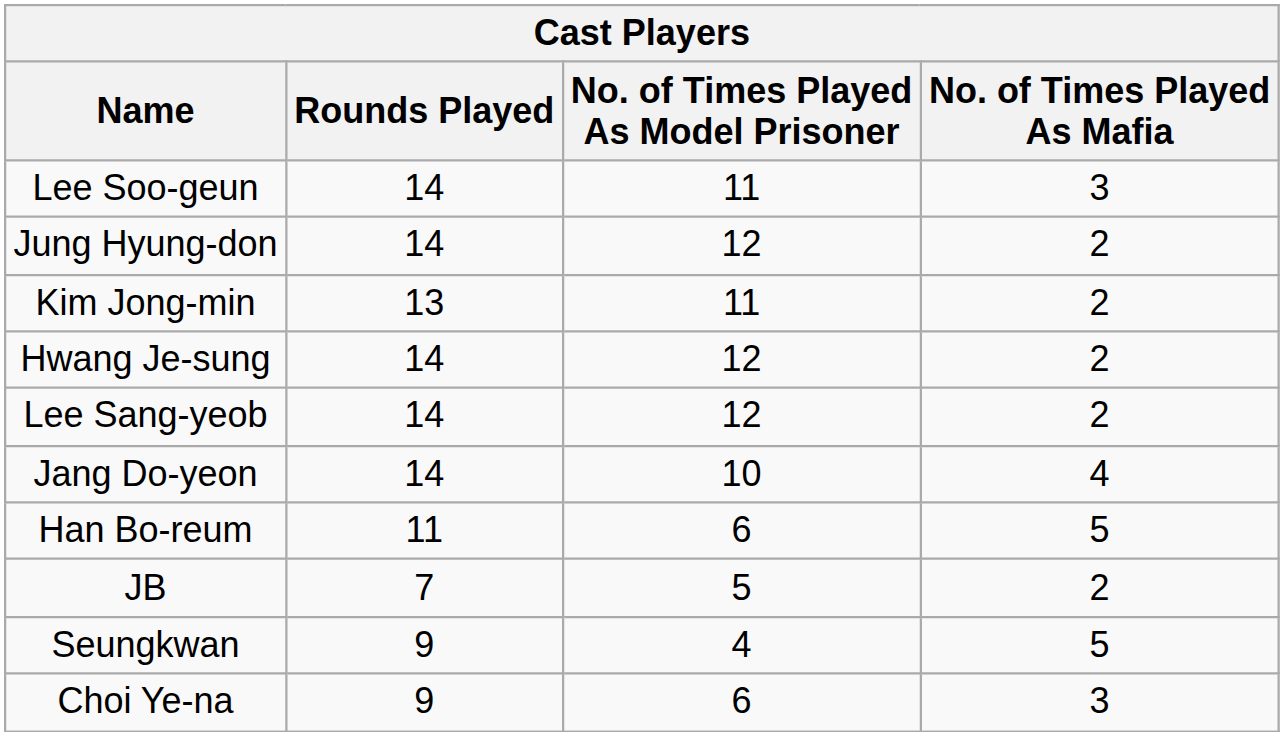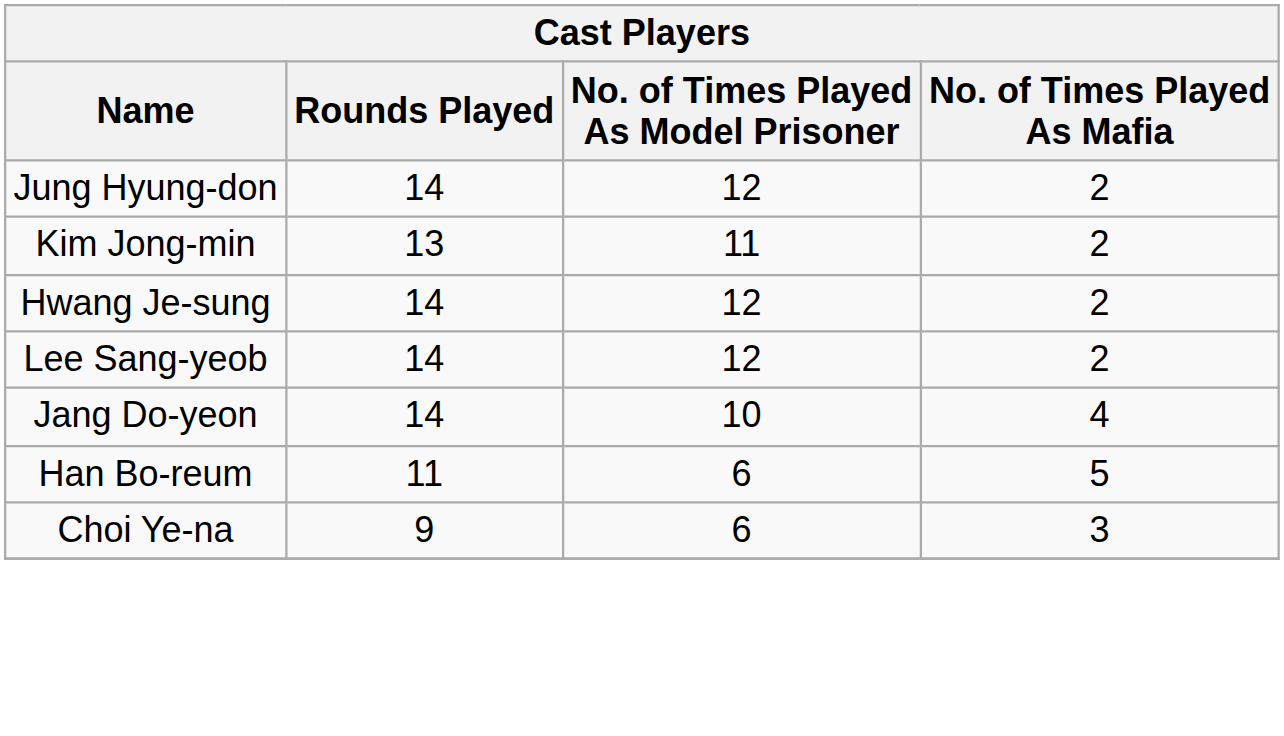 <table class="wikitable sortable" style="text-align:center">
 <tr>
 <th colspan="4">Cast Players</th>
 </tr>
 <tr>
 <th>Name</th>
 <th>Rounds Played</th>
 <th>No. of Times Played <br>As Model Prisoner</th>
 <th>No. of Times Played <br>As Mafia</th>
-</tr>
-<tr>
-<td>Lee Soo-geun</td>
-<td>14</td>
-<td>11</td>
-<td>3</td>
 </tr>
 <tr>
 <td>Jung Hyung-don</td>
 <td>14</td>
 <td>12</td>
 <td>2</td>
 </tr>
 <tr>
 <td>Kim Jong-min</td>
 <td>13</td>
 <td>11</td>
 <td>2</td>
 </tr>
 <tr>
 <td>Hwang Je-sung</td>
 <td>14</td>
 <td>12</td>
 <td>2</td>
 </tr>
 <tr>
 <td>Lee Sang-yeob</td>
 <td>14</td>
 <td>12</td>
 <td>2</td>
 </tr>
 <tr>
 <td>Jang Do-yeon</td>
 <td>14</td>
 <td>10</td>
 <td>4</td>
 </tr>
 <tr>
 <td>Han Bo-reum</td>
 <td>11</td>
 <td>6</td>
 <td>5</td>
 </tr>
 <tr>
-<td>JB</td>
-<td>7</td>
-<td>5</td>
-<td>2</td>
-</tr>
-<tr>
-<td>Seungkwan</td>
-<td>9</td>
-<td>4</td>
-<td>5</td>
-</tr>
-<tr>
 <td>Choi Ye-na</td>
 <td>9</td>
 <td>6</td>
 <td>3</td>
 </tr>
 <tr>
 </tr>
 </table>
